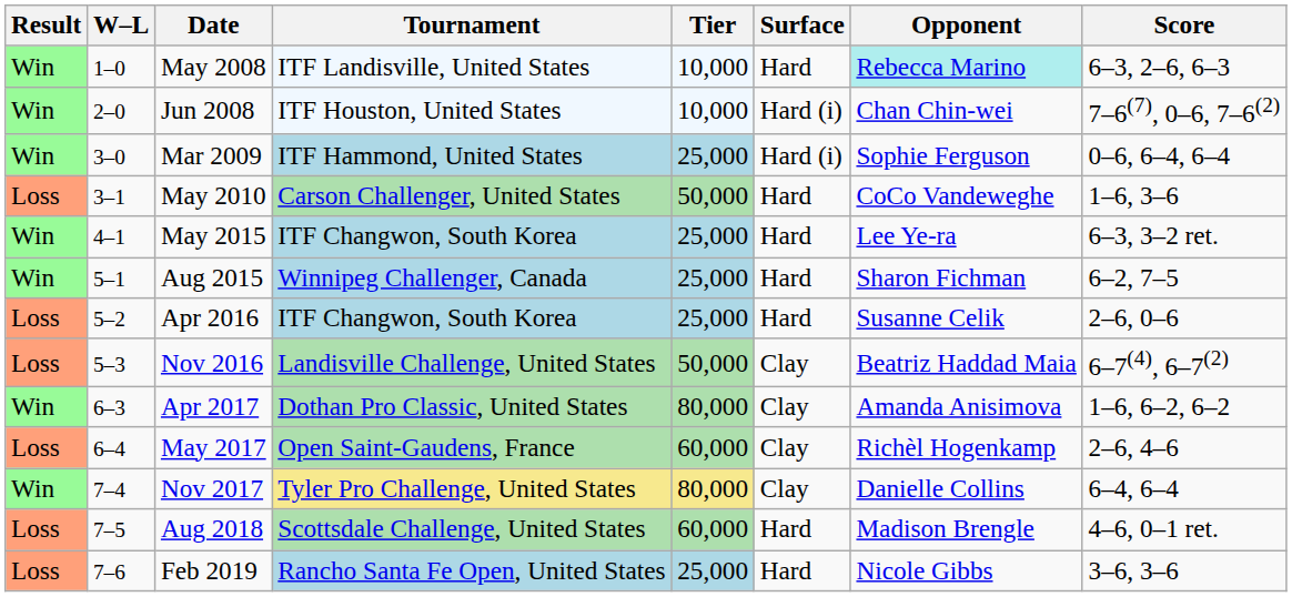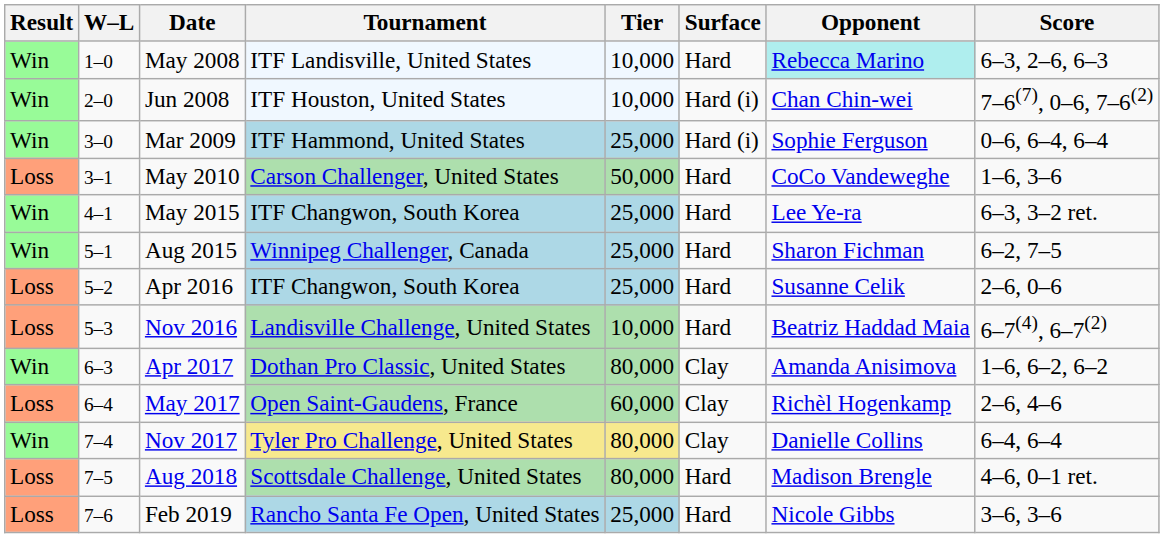 <table class="sortable wikitable">
 <tr>
 <th>Result</th>
 <th class="unsortable">W–L</th>
 <th>Date</th>
 <th>Tournament</th>
 <th>Tier</th>
 <th>Surface</th>
 <th>Opponent</th>
 <th class="unsortable">Score</th>
 </tr>
 <tr>
 <td bgcolor=98FB98>Win</td>
 <td><small>1–0</small></td>
 <td>May 2008</td>
 <td style="background:#f0f8ff;">ITF Landisville, United States</td>
 <td style="background:#f0f8ff;">10,000</td>
 <td>Hard</td>
 <td style="background: paleturquoise;"> <a href='#'>Rebecca Marino</a></td>
 <td>6–3, 2–6, 6–3</td>
 </tr>
 <tr>
 <td bgcolor=98FB98>Win</td>
 <td><small>2–0</small></td>
 <td>Jun 2008</td>
 <td style="background:#f0f8ff;">ITF Houston, United States</td>
 <td style="background:#f0f8ff;">10,000</td>
 <td>Hard (i)</td>
 <td> <a href='#'>Chan Chin-wei</a></td>
 <td>7–6<sup>(7)</sup>, 0–6, 7–6<sup>(2)</sup></td>
 </tr>
 <tr>
 <td bgcolor=98FB98>Win</td>
 <td><small>3–0</small></td>
 <td>Mar 2009</td>
 <td style="background:lightblue;">ITF Hammond, United States</td>
 <td style="background:lightblue;">25,000</td>
 <td>Hard (i)</td>
 <td> <a href='#'>Sophie Ferguson</a></td>
 <td>0–6, 6–4, 6–4</td>
 </tr>
 <tr>
 <td bgcolor="FFA07A">Loss</td>
 <td><small>3–1</small></td>
 <td>May 2010</td>
 <td style="background:#addfad;"><a href='#'>Carson Challenger</a>, United States</td>
 <td style="background:#addfad;">50,000</td>
 <td>Hard</td>
 <td> <a href='#'>CoCo Vandeweghe</a></td>
 <td>1–6, 3–6</td>
 </tr>
 <tr>
 <td bgcolor=98FB98>Win</td>
 <td><small>4–1</small></td>
 <td>May 2015</td>
 <td style="background:lightblue;">ITF Changwon, South Korea</td>
 <td style="background:lightblue;">25,000</td>
 <td>Hard</td>
 <td> <a href='#'>Lee Ye-ra</a></td>
 <td>6–3, 3–2 ret.</td>
 </tr>
 <tr>
 <td bgcolor=98FB98>Win</td>
 <td><small>5–1</small></td>
 <td>Aug 2015</td>
 <td style="background:lightblue;"><a href='#'>Winnipeg Challenger</a>, Canada</td>
 <td style="background:lightblue;">25,000</td>
 <td>Hard</td>
 <td> <a href='#'>Sharon Fichman</a></td>
 <td>6–2, 7–5</td>
 </tr>
 <tr>
 <td bgcolor="FFA07A">Loss</td>
 <td><small>5–2</small></td>
 <td>Apr 2016</td>
 <td style="background:lightblue;">ITF Changwon, South Korea</td>
 <td style="background:lightblue;">25,000</td>
 <td>Hard</td>
 <td> <a href='#'>Susanne Celik</a></td>
 <td>2–6, 0–6</td>
 </tr>
 <tr>
 <td bgcolor="FFA07A">Loss</td>
 <td><small>5–3</small></td>
 <td><a href='#'>Nov 2016</a></td>
 <td style="background:#addfad;"><a href='#'>Landisville Challenge</a>, United States</td>
-<td style="background:#addfad;">50,000</td>
-<td>Clay</td>
+<td style="background:#addfad;">10,000</td>
+<td>Hard</td>
 <td> <a href='#'>Beatriz Haddad Maia</a></td>
 <td>6–7<sup>(4)</sup>, 6–7<sup>(2)</sup></td>
 </tr>
 <tr>
 <td bgcolor=98FB98>Win</td>
 <td><small>6–3</small></td>
 <td><a href='#'>Apr 2017</a></td>
 <td style="background:#addfad;"><a href='#'>Dothan Pro Classic</a>, United States</td>
 <td style="background:#addfad;">80,000</td>
 <td>Clay</td>
 <td> <a href='#'>Amanda Anisimova</a></td>
 <td>1–6, 6–2, 6–2</td>
 </tr>
 <tr>
 <td bgcolor="FFA07A">Loss</td>
 <td><small>6–4</small></td>
 <td><a href='#'>May 2017</a></td>
 <td style="background:#addfad;"><a href='#'>Open Saint-Gaudens</a>, France</td>
 <td style="background:#addfad;">60,000</td>
 <td>Clay</td>
 <td> <a href='#'>Richèl Hogenkamp</a></td>
 <td>2–6, 4–6</td>
 </tr>
 <tr>
 <td bgcolor=98FB98>Win</td>
 <td><small>7–4</small></td>
 <td><a href='#'>Nov 2017</a></td>
 <td style="background:#f7e98e;"><a href='#'>Tyler Pro Challenge</a>, United States</td>
 <td style="background:#f7e98e;">80,000</td>
 <td>Clay</td>
 <td> <a href='#'>Danielle Collins</a></td>
 <td>6–4, 6–4</td>
 </tr>
 <tr>
 <td bgcolor="FFA07A">Loss</td>
 <td><small>7–5</small></td>
 <td><a href='#'>Aug 2018</a></td>
 <td style="background:#addfad;"><a href='#'>Scottsdale Challenge</a>, United States</td>
-<td style="background:#addfad;">60,000</td>
+<td style="background:#addfad;">80,000</td>
 <td>Hard</td>
 <td> <a href='#'>Madison Brengle</a></td>
 <td>4–6, 0–1 ret.</td>
 </tr>
 <tr>
 <td bgcolor="FFA07A">Loss</td>
 <td><small>7–6</small></td>
 <td>Feb 2019</td>
 <td style="background:lightblue;"><a href='#'>Rancho Santa Fe Open</a>, United States</td>
 <td style="background:lightblue;">25,000</td>
 <td>Hard</td>
 <td> <a href='#'>Nicole Gibbs</a></td>
 <td>3–6, 3–6</td>
 </tr>
 </table>
